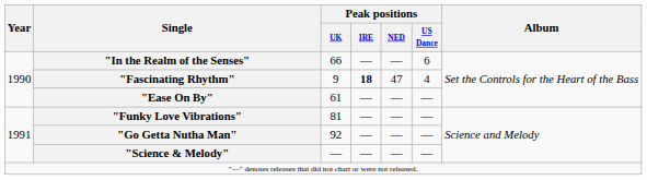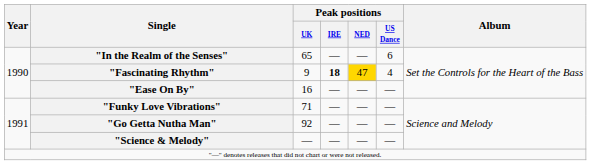 <table class="wikitable plainrowheaders" style="text-align:center;">
 <tr>
 <th rowspan="2">Year</th>
 <th rowspan="2" style="width:24em;">Single</th>
 <th colspan="4">Peak positions</th>
 <th rowspan="2">Album</th>
 </tr>
 <tr style="font-size:smaller;">
 <th width="35"><small><a href='#'>UK</a></small><br></th>
 <th width="35"><small><a href='#'>IRE</a></small></th>
 <th width="35"><small><a href='#'>NED</a></small><br></th>
 <th width="35"><small><a href='#'>US Dance</a></small><br></th>
 </tr>
 <tr>
 <td rowspan="3">1990</td>
 <th scope="row">"In the Realm of the Senses"</th>
-<td>66</td>
+<td>65</td>
 <td>—</td>
 <td>—</td>
 <td>6</td>
 <td align="left" rowspan="3"><em>Set the Controls for the Heart of the Bass</em></td>
 </tr>
 <tr>
 <th scope="row">"Fascinating Rhythm"</th>
 <td>9</td>
 <td><strong>18</strong></td>
-<td>47</td>
+<td style="background: gold;">47</td>
 <td>4</td>
 </tr>
 <tr>
 <th scope="row">"Ease On By"</th>
-<td>61</td>
+<td>16</td>
 <td>—</td>
 <td>—</td>
 <td>—</td>
 </tr>
 <tr>
 <td rowspan="3">1991</td>
 <th scope="row">"Funky Love Vibrations"</th>
-<td>81</td>
+<td>71</td>
 <td>—</td>
 <td>—</td>
 <td>—</td>
 <td align="left" rowspan="3"><em>Science and Melody</em></td>
 </tr>
 <tr>
 <th scope="row">"Go Getta Nutha Man"</th>
 <td>92</td>
 <td>—</td>
 <td>—</td>
 <td>—</td>
 </tr>
 <tr>
 <th scope="row">"Science & Melody"</th>
 <td>—</td>
 <td>—</td>
 <td>—</td>
 <td>—</td>
 </tr>
 <tr>
 <td align="center" colspan="15" style="font-size:8pt">"—" denotes releases that did not chart or were not released.</td>
 </tr>
 </table>
